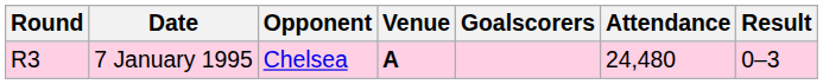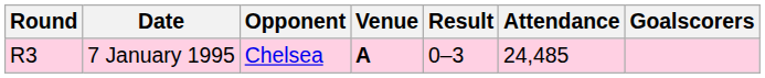 <table class="wikitable">
 <tr>
 <th>Round</th>
 <th>Date</th>
 <th>Opponent</th>
 <th>Venue</th>
+<th>Result</th>
+<th>Attendance</th>
 <th>Goalscorers</th>
-<th>Attendance</th>
-<th>Result</th>
 </tr>
 <tr style="background-color: #ffd0e3;">
 <td>R3</td>
 <td>7 January 1995</td>
 <td><a href='#'>Chelsea</a></td>
 <td><strong>A</strong></td>
+<td>0–3</td>
+<td>24,485</td>
 <td></td>
-<td>24,480</td>
-<td>0–3</td>
 </tr>
 </table>
